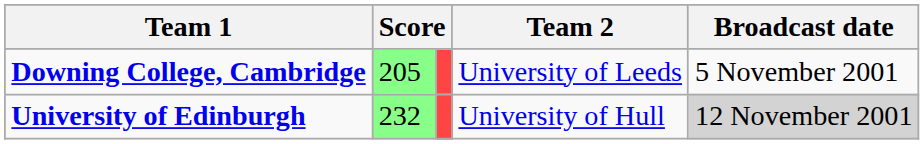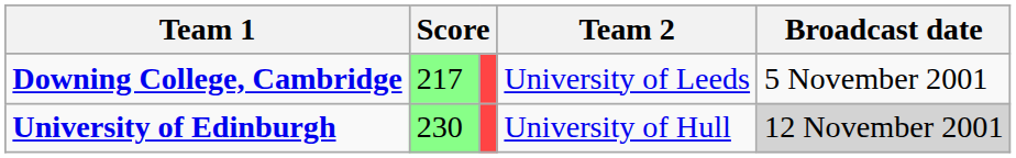 <table class="wikitable" border="1">
 <tr>
 <th>Team 1</th>
 <th colspan=2>Score</th>
 <th>Team 2</th>
 <th>Broadcast date</th>
 </tr>
 <tr>
 <td><strong><a href='#'>Downing College, Cambridge</a></strong></td>
-<td style="background:#88ff88">205</td>
+<td style="background:#88ff88">217</td>
 <td style="background:#ff4444"></td>
 <td><a href='#'>University of Leeds</a></td>
 <td>5 November 2001</td>
 </tr>
 <tr>
 <td><strong><a href='#'>University of Edinburgh</a></strong></td>
-<td style="background:#88ff88">232</td>
+<td style="background:#88ff88">230</td>
 <td style="background:#ff4444"></td>
 <td><a href='#'>University of Hull</a></td>
 <td style="background: lightgrey;">12 November 2001</td>
 </tr>
 </table>
